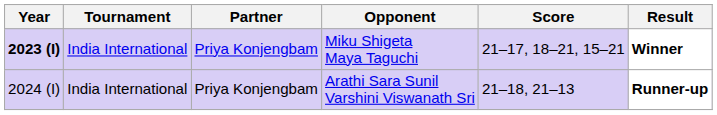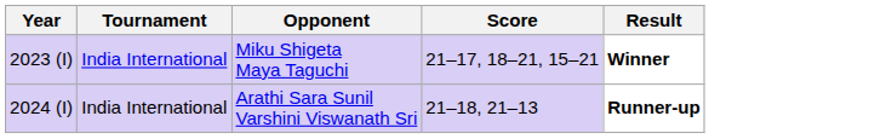 <table class="sortable wikitable" style="font-size: 90%;">
 <tr>
 <th>Year</th>
 <th>Tournament</th>
-<th>Partner</th>
 <th>Opponent</th>
 <th>Score</th>
 <th>Result</th>
 </tr>
 <tr style="background:#D8CEF6">
-<td align="center"><strong>2023 (I)</strong></td>
+<td align="center">2023 (I)</td>
 <td align="left"><a href='#'>India International</a></td>
-<td align="left"> <a href='#'>Priya Konjengbam</a></td>
 <td align="left"> <a href='#'>Miku Shigeta</a><br> <a href='#'>Maya Taguchi</a></td>
 <td align="left">21–17, 18–21, 15–21</td>
 <td style="text-align:left; background:white"> <strong>Winner</strong></td>
 </tr>
 <tr style="background:#D8CEF6">
 <td align="center">2024 (I)</td>
 <td align="left">India International</td>
-<td align="left"> Priya Konjengbam</td>
 <td align="left"> <a href='#'>Arathi Sara Sunil</a><br> <a href='#'>Varshini Viswanath Sri</a></td>
 <td align="left">21–18, 21–13</td>
 <td style="text-align:left; background:white"> <strong>Runner-up</strong></td>
 </tr>
 </table>
